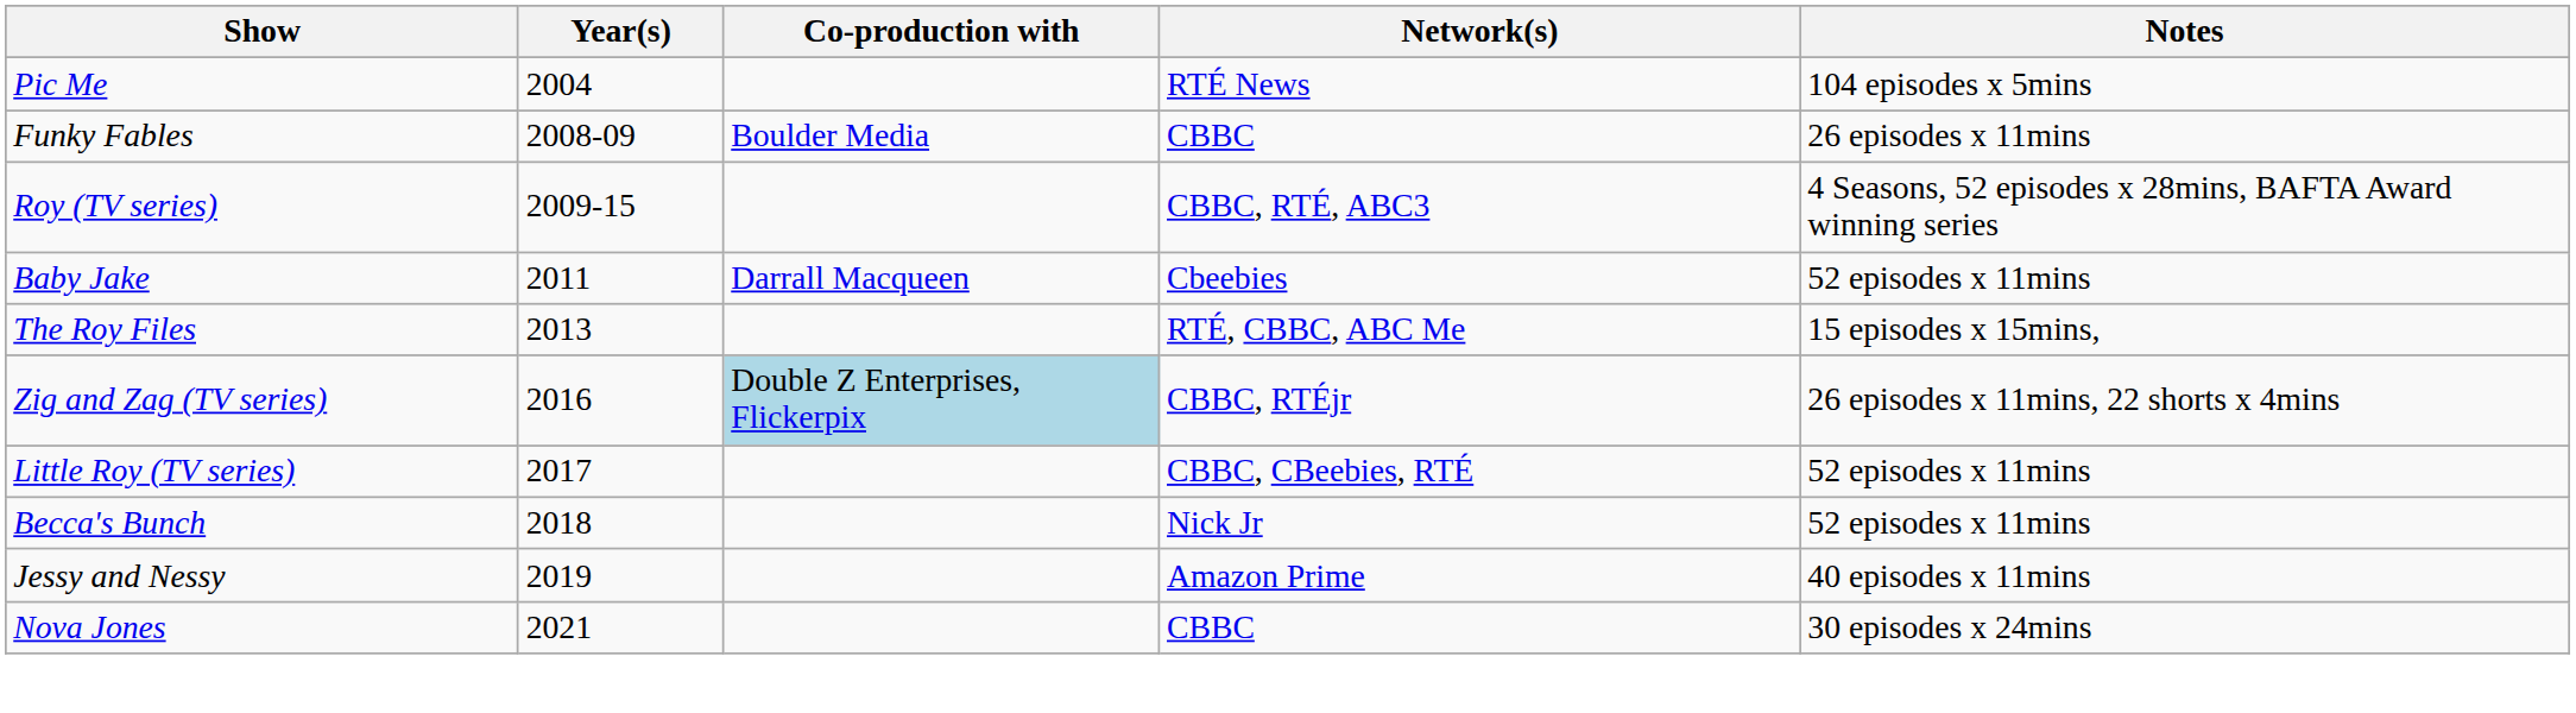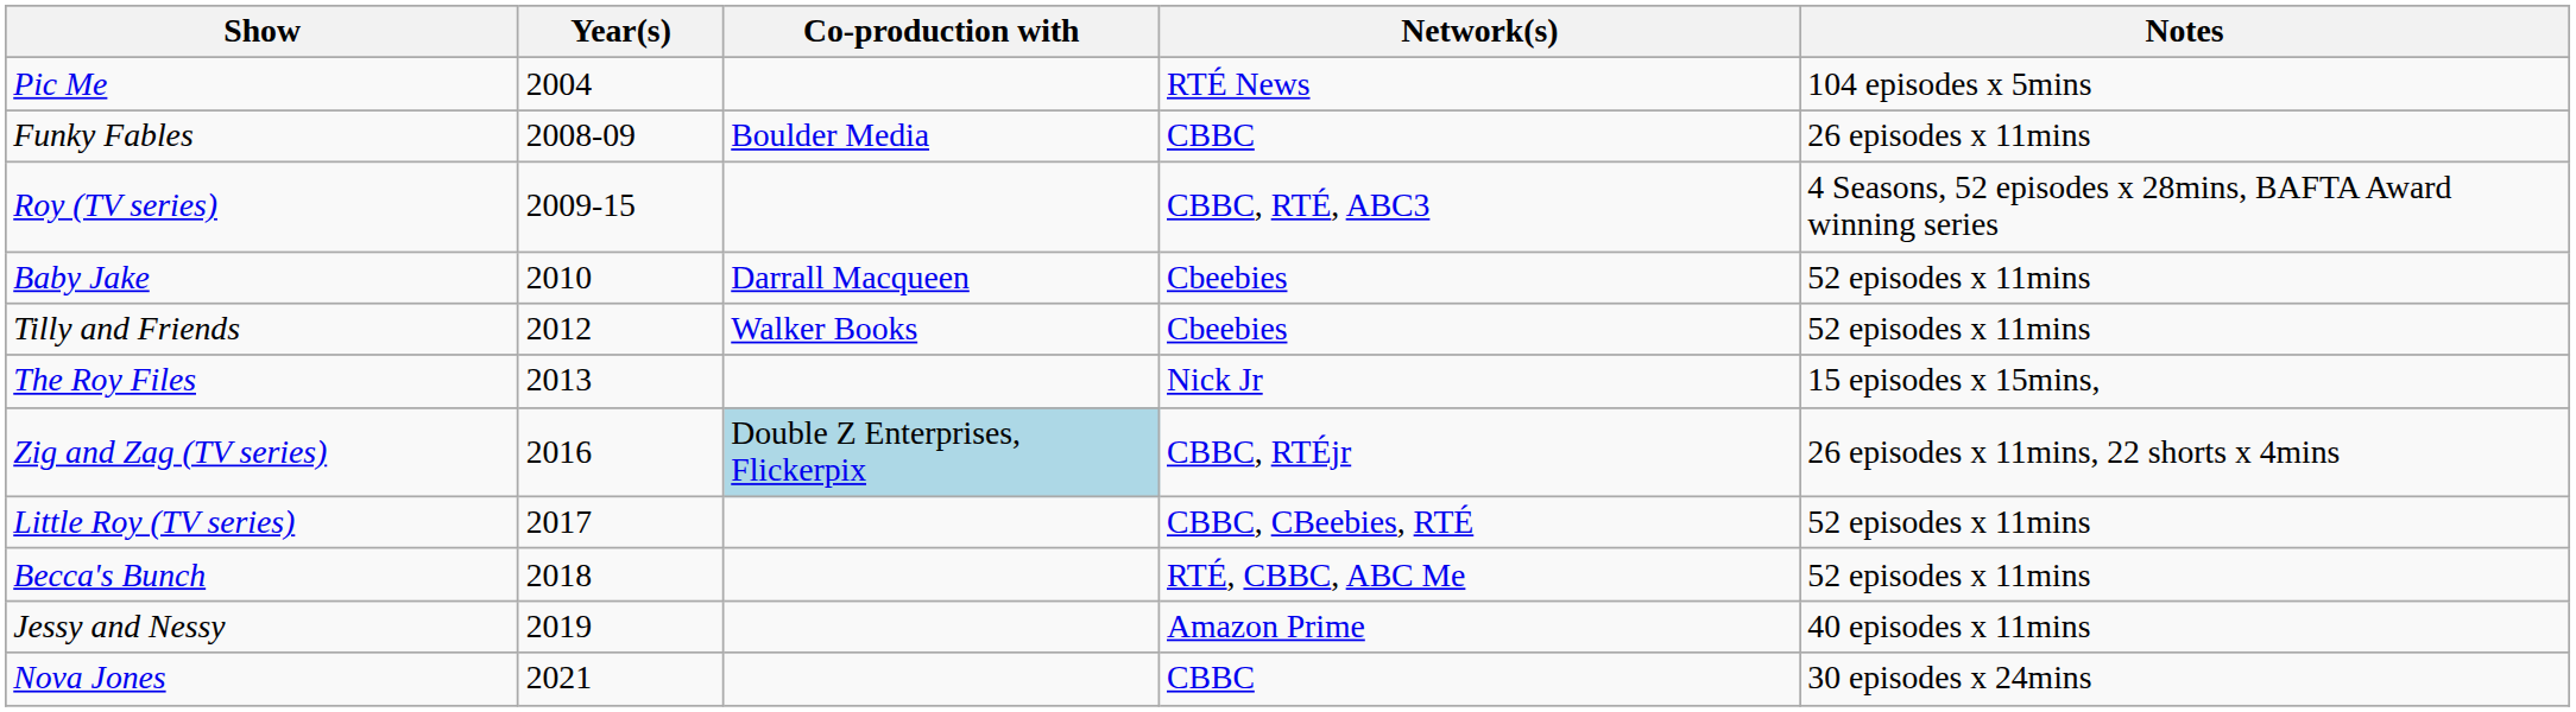 <table class="wikitable sortable" style="width: auto style="width:75%; table-layout: fixed">
 <tr>
 <th style="width:20%;">Show</th>
 <th style="width:8%;">Year(s)</th>
 <th style="width:17%;">Co-production with</th>
 <th style="width:25%;">Network(s)</th>
 <th style="width:30%;" class="unsortable">Notes</th>
 </tr>
 <tr>
 <td><em><a href='#'>Pic Me</a></em></td>
 <td>2004</td>
 <td></td>
 <td><a href='#'>RTÉ News</a></td>
 <td>104 episodes x 5mins</td>
 </tr>
 <tr>
 <td><em>Funky Fables</em></td>
 <td>2008-09</td>
 <td><a href='#'>Boulder Media</a></td>
 <td><a href='#'>CBBC</a></td>
 <td>26 episodes x 11mins</td>
 </tr>
 <tr>
 <td><em><a href='#'>Roy (TV series)</a></em></td>
 <td>2009-15</td>
 <td></td>
 <td><a href='#'>CBBC</a>, <a href='#'>RTÉ</a>, <a href='#'>ABC3</a></td>
 <td>4 Seasons, 52 episodes x 28mins, BAFTA Award winning series</td>
 </tr>
 <tr>
 <td><em><a href='#'>Baby Jake</a></em></td>
-<td>2011</td>
+<td>2010</td>
 <td><a href='#'>Darrall Macqueen</a></td>
+<td><a href='#'>Cbeebies</a></td>
+<td>52 episodes x 11mins</td>
+</tr>
+<tr>
+<td><em>Tilly and Friends</em></td>
+<td>2012</td>
+<td><a href='#'>Walker Books</a></td>
 <td><a href='#'>Cbeebies</a></td>
 <td>52 episodes x 11mins</td>
 </tr>
 <tr>
 <td><em><a href='#'>The Roy Files</a></em></td>
 <td>2013</td>
 <td></td>
-<td><a href='#'>RTÉ</a>, <a href='#'>CBBC</a>, <a href='#'>ABC Me</a></td>
+<td><a href='#'>Nick Jr</a></td>
 <td>15 episodes x 15mins,</td>
 </tr>
 <tr>
 <td><em><a href='#'>Zig and Zag (TV series)</a></em></td>
 <td>2016</td>
 <td style="background: lightblue;">Double Z Enterprises, <a href='#'>Flickerpix</a></td>
 <td><a href='#'>CBBC</a>, <a href='#'>RTÉjr</a></td>
 <td>26 episodes x 11mins, 22 shorts x 4mins</td>
 </tr>
 <tr>
 <td><em><a href='#'>Little Roy (TV series)</a></em></td>
 <td>2017</td>
 <td></td>
 <td><a href='#'>CBBC</a>, <a href='#'>CBeebies</a>, <a href='#'>RTÉ</a></td>
 <td>52 episodes x 11mins</td>
 </tr>
 <tr>
 <td><em><a href='#'>Becca's Bunch</a></em></td>
 <td>2018</td>
 <td></td>
-<td><a href='#'>Nick Jr</a></td>
+<td><a href='#'>RTÉ</a>, <a href='#'>CBBC</a>, <a href='#'>ABC Me</a></td>
 <td>52 episodes x 11mins</td>
 </tr>
 <tr>
 <td><em>Jessy and Nessy</em></td>
 <td>2019</td>
 <td></td>
 <td><a href='#'>Amazon Prime</a></td>
 <td>40 episodes x 11mins</td>
 </tr>
 <tr>
 <td><em><a href='#'>Nova Jones</a></em> </td>
 <td>2021</td>
 <td></td>
 <td><a href='#'>CBBC</a></td>
 <td>30 episodes x 24mins</td>
 </tr>
 </table>
